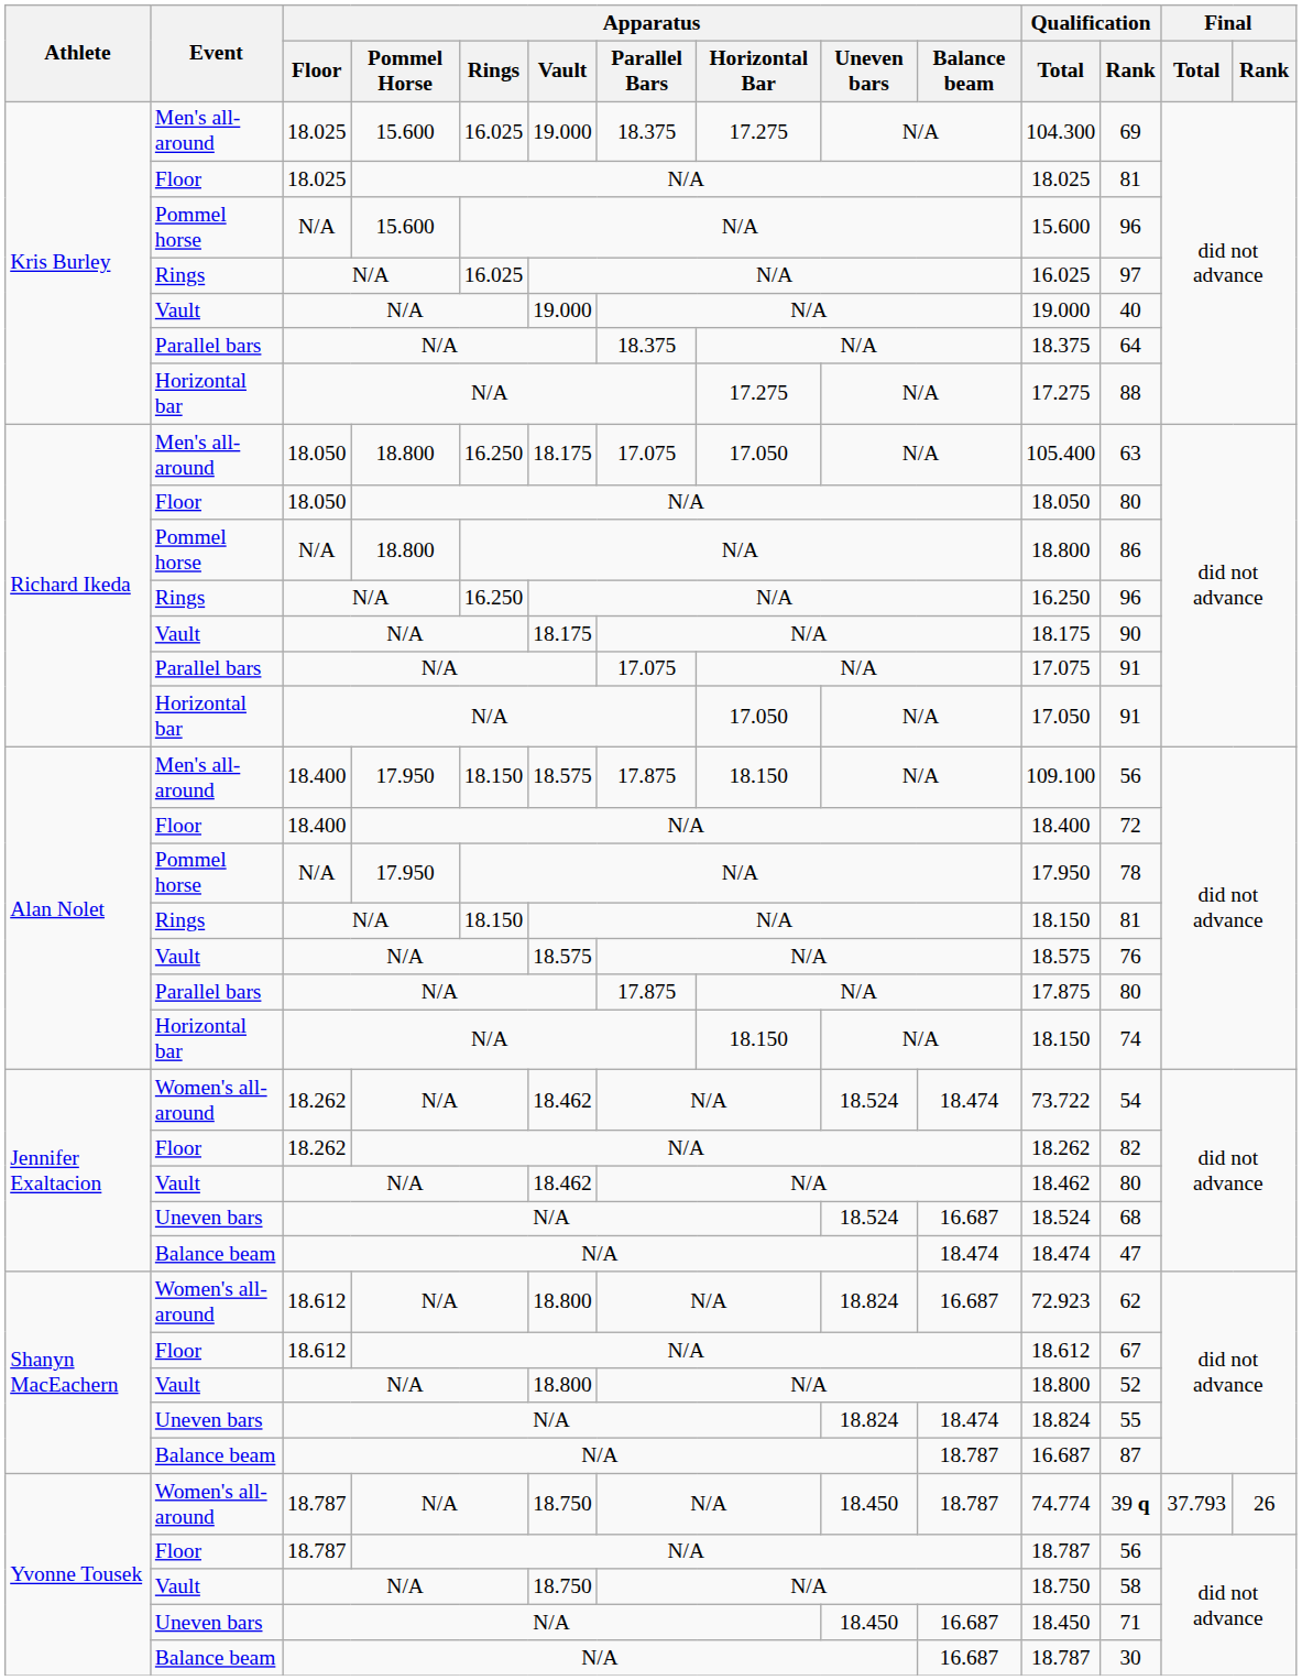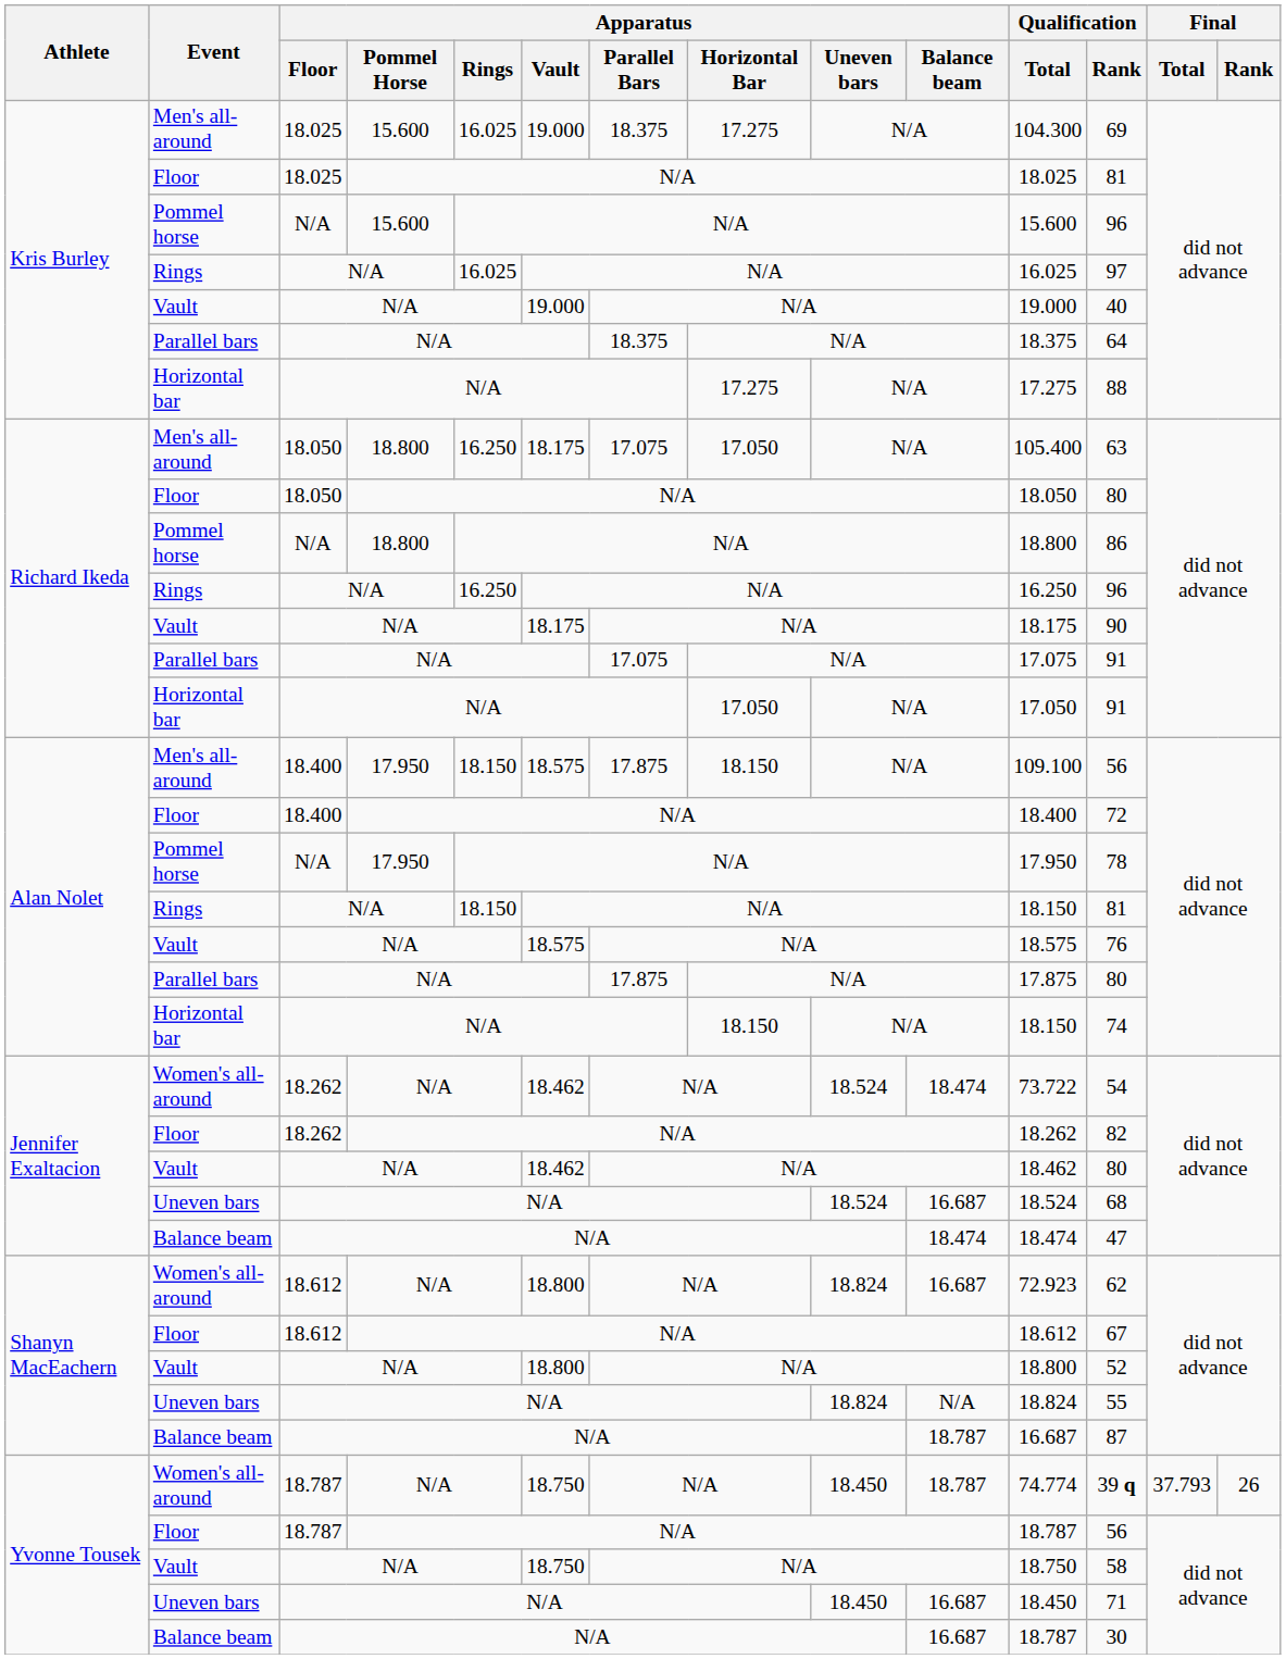 <table class="wikitable" style="font-size:90%">
 <tr>
 <th rowspan="2">Athlete</th>
 <th rowspan="2">Event</th>
 <th colspan = "8">Apparatus</th>
 <th colspan = "2">Qualification</th>
 <th colspan = "2">Final</th>
 </tr>
 <tr>
 <th>Floor</th>
 <th>Pommel Horse</th>
 <th>Rings</th>
 <th>Vault</th>
 <th>Parallel Bars</th>
 <th>Horizontal Bar</th>
 <th>Uneven bars</th>
 <th>Balance beam</th>
 <th>Total</th>
 <th>Rank</th>
 <th>Total</th>
 <th>Rank</th>
 </tr>
 <tr>
 <td rowspan="7"><a href='#'>Kris Burley</a></td>
 <td><a href='#'>Men's all-around</a></td>
 <td align="center">18.025</td>
 <td align="center">15.600</td>
 <td align="center">16.025</td>
 <td align="center">19.000</td>
 <td align="center">18.375</td>
 <td align="center">17.275</td>
 <td align=center colspan="2">N/A</td>
 <td align="center">104.300</td>
 <td align="center">69</td>
 <td align=center colspan="2" rowspan="7">did not advance</td>
 </tr>
 <tr>
 <td><a href='#'>Floor</a></td>
 <td align=center>18.025</td>
 <td align=center colspan="7">N/A</td>
 <td align=center>18.025</td>
 <td align=center>81</td>
 </tr>
 <tr>
 <td><a href='#'>Pommel horse</a></td>
 <td align=center>N/A</td>
 <td align=center>15.600</td>
 <td align=center colspan="6">N/A</td>
 <td align=center>15.600</td>
 <td align=center>96</td>
 </tr>
 <tr>
 <td><a href='#'>Rings</a></td>
 <td align=center colspan="2">N/A</td>
 <td align=center>16.025</td>
 <td align=center colspan="5">N/A</td>
 <td align=center>16.025</td>
 <td align=center>97</td>
 </tr>
 <tr>
 <td><a href='#'>Vault</a></td>
 <td align=center colspan="3">N/A</td>
 <td align=center>19.000</td>
 <td align=center colspan="4">N/A</td>
 <td align=center>19.000</td>
 <td align=center>40</td>
 </tr>
 <tr>
 <td><a href='#'>Parallel bars</a></td>
 <td align=center colspan="4">N/A</td>
 <td align=center>18.375</td>
 <td align=center colspan="3">N/A</td>
 <td align=center>18.375</td>
 <td align=center>64</td>
 </tr>
 <tr>
 <td><a href='#'>Horizontal bar</a></td>
 <td align=center colspan="5">N/A</td>
 <td align=center>17.275</td>
 <td align=center colspan="2">N/A</td>
 <td align=center>17.275</td>
 <td align=center>88</td>
 </tr>
 <tr>
 <td rowspan="7"><a href='#'>Richard Ikeda</a></td>
 <td><a href='#'>Men's all-around</a></td>
 <td align="center">18.050</td>
 <td align="center">18.800</td>
 <td align="center">16.250</td>
 <td align="center">18.175</td>
 <td align="center">17.075</td>
 <td align="center">17.050</td>
 <td align=center colspan="2">N/A</td>
 <td align="center">105.400</td>
 <td align="center">63</td>
 <td align=center colspan="2" rowspan="7">did not advance</td>
 </tr>
 <tr>
 <td><a href='#'>Floor</a></td>
 <td align=center>18.050</td>
 <td align=center colspan="7">N/A</td>
 <td align=center>18.050</td>
 <td align=center>80</td>
 </tr>
 <tr>
 <td><a href='#'>Pommel horse</a></td>
 <td align=center>N/A</td>
 <td align=center>18.800</td>
 <td align=center colspan="6">N/A</td>
 <td align=center>18.800</td>
 <td align=center>86</td>
 </tr>
 <tr>
 <td><a href='#'>Rings</a></td>
 <td align=center colspan="2">N/A</td>
 <td align=center>16.250</td>
 <td align=center colspan="5">N/A</td>
 <td align=center>16.250</td>
 <td align=center>96</td>
 </tr>
 <tr>
 <td><a href='#'>Vault</a></td>
 <td align=center colspan="3">N/A</td>
 <td align=center>18.175</td>
 <td align=center colspan="4">N/A</td>
 <td align=center>18.175</td>
 <td align=center>90</td>
 </tr>
 <tr>
 <td><a href='#'>Parallel bars</a></td>
 <td align=center colspan="4">N/A</td>
 <td align=center>17.075</td>
 <td align=center colspan="3">N/A</td>
 <td align=center>17.075</td>
 <td align=center>91</td>
 </tr>
 <tr>
 <td><a href='#'>Horizontal bar</a></td>
 <td align=center colspan="5">N/A</td>
 <td align=center>17.050</td>
 <td align=center colspan="2">N/A</td>
 <td align=center>17.050</td>
 <td align=center>91</td>
 </tr>
 <tr>
 <td rowspan="7"><a href='#'>Alan Nolet</a></td>
 <td><a href='#'>Men's all-around</a></td>
 <td align="center">18.400</td>
 <td align="center">17.950</td>
 <td align="center">18.150</td>
 <td align="center">18.575</td>
 <td align="center">17.875</td>
 <td align="center">18.150</td>
 <td align=center colspan="2">N/A</td>
 <td align="center">109.100</td>
 <td align="center">56</td>
 <td align=center colspan="2" rowspan="7">did not advance</td>
 </tr>
 <tr>
 <td><a href='#'>Floor</a></td>
 <td align=center>18.400</td>
 <td align=center colspan="7">N/A</td>
 <td align=center>18.400</td>
 <td align=center>72</td>
 </tr>
 <tr>
 <td><a href='#'>Pommel horse</a></td>
 <td align=center>N/A</td>
 <td align=center>17.950</td>
 <td align=center colspan="6">N/A</td>
 <td align=center>17.950</td>
 <td align=center>78</td>
 </tr>
 <tr>
 <td><a href='#'>Rings</a></td>
 <td align=center colspan="2">N/A</td>
 <td align=center>18.150</td>
 <td align=center colspan="5">N/A</td>
 <td align=center>18.150</td>
 <td align=center>81</td>
 </tr>
 <tr>
 <td><a href='#'>Vault</a></td>
 <td align=center colspan="3">N/A</td>
 <td align=center>18.575</td>
 <td align=center colspan="4">N/A</td>
 <td align=center>18.575</td>
 <td align=center>76</td>
 </tr>
 <tr>
 <td><a href='#'>Parallel bars</a></td>
 <td align=center colspan="4">N/A</td>
 <td align=center>17.875</td>
 <td align=center colspan="3">N/A</td>
 <td align=center>17.875</td>
 <td align=center>80</td>
 </tr>
 <tr>
 <td><a href='#'>Horizontal bar</a></td>
 <td align=center colspan="5">N/A</td>
 <td align=center>18.150</td>
 <td align=center colspan="2">N/A</td>
 <td align=center>18.150</td>
 <td align=center>74</td>
 </tr>
 <tr>
 <td rowspan="5"><a href='#'>Jennifer Exaltacion</a></td>
 <td><a href='#'>Women's all-around</a></td>
 <td align="center">18.262</td>
 <td align=center colspan="2">N/A</td>
 <td align="center">18.462</td>
 <td align=center colspan="2">N/A</td>
 <td align="center">18.524</td>
 <td align="center">18.474</td>
 <td align="center">73.722</td>
 <td align="center">54</td>
 <td align=center colspan="2" rowspan="5">did not advance</td>
 </tr>
 <tr>
 <td><a href='#'>Floor</a></td>
 <td align=center>18.262</td>
 <td align=center colspan="7">N/A</td>
 <td align=center>18.262</td>
 <td align=center>82</td>
 </tr>
 <tr>
 <td><a href='#'>Vault</a></td>
 <td align=center colspan="3">N/A</td>
 <td align=center>18.462</td>
 <td align=center colspan="4">N/A</td>
 <td align=center>18.462</td>
 <td align=center>80</td>
 </tr>
 <tr>
 <td><a href='#'>Uneven bars</a></td>
 <td align=center colspan="6">N/A</td>
 <td align=center>18.524</td>
 <td align="center">16.687</td>
 <td align=center>18.524</td>
 <td align=center>68</td>
 </tr>
 <tr>
 <td><a href='#'>Balance beam</a></td>
 <td align=center colspan="7">N/A</td>
 <td align=center>18.474</td>
 <td align=center>18.474</td>
 <td align=center>47</td>
 </tr>
 <tr>
 <td rowspan="5"><a href='#'>Shanyn MacEachern</a></td>
 <td><a href='#'>Women's all-around</a></td>
 <td align="center">18.612</td>
 <td align=center colspan="2">N/A</td>
 <td align="center">18.800</td>
 <td align=center colspan="2">N/A</td>
 <td align="center">18.824</td>
 <td align="center">16.687</td>
 <td align="center">72.923</td>
 <td align="center">62</td>
 <td align=center colspan="2" rowspan="5">did not advance</td>
 </tr>
 <tr>
 <td><a href='#'>Floor</a></td>
 <td align=center>18.612</td>
 <td align=center colspan="7">N/A</td>
 <td align=center>18.612</td>
 <td align=center>67</td>
 </tr>
 <tr>
 <td><a href='#'>Vault</a></td>
 <td align=center colspan="3">N/A</td>
 <td align=center>18.800</td>
 <td align=center colspan="4">N/A</td>
 <td align=center>18.800</td>
 <td align=center>52</td>
 </tr>
 <tr>
 <td><a href='#'>Uneven bars</a></td>
 <td align=center colspan="6">N/A</td>
 <td align=center>18.824</td>
-<td align="center">18.474</td>
+<td align=center>N/A</td>
 <td align=center>18.824</td>
 <td align=center>55</td>
 </tr>
 <tr>
 <td><a href='#'>Balance beam</a></td>
 <td align=center colspan="7">N/A</td>
 <td align=center>18.787</td>
 <td align=center>16.687</td>
 <td align=center>87</td>
 </tr>
 <tr>
 <td rowspan="5"><a href='#'>Yvonne Tousek</a></td>
 <td><a href='#'>Women's all-around</a></td>
 <td align="center">18.787</td>
 <td align=center colspan="2">N/A</td>
 <td align="center">18.750</td>
 <td align=center colspan="2">N/A</td>
 <td align="center">18.450</td>
 <td align="center">18.787</td>
 <td align="center">74.774</td>
 <td align="center">39 <strong>q</strong></td>
 <td align="center">37.793</td>
 <td align="center">26</td>
 </tr>
 <tr>
 <td><a href='#'>Floor</a></td>
 <td align=center>18.787</td>
 <td align=center colspan="7">N/A</td>
 <td align=center>18.787</td>
 <td align=center>56</td>
 <td align=center colspan="2" rowspan="4">did not advance</td>
 </tr>
 <tr>
 <td><a href='#'>Vault</a></td>
 <td align=center colspan="3">N/A</td>
 <td align=center>18.750</td>
 <td align=center colspan="4">N/A</td>
 <td align=center>18.750</td>
 <td align=center>58</td>
 </tr>
 <tr>
 <td><a href='#'>Uneven bars</a></td>
 <td align=center colspan="6">N/A</td>
 <td align=center>18.450</td>
 <td align="center">16.687</td>
 <td align=center>18.450</td>
 <td align=center>71</td>
 </tr>
 <tr>
 <td><a href='#'>Balance beam</a></td>
 <td align=center colspan="7">N/A</td>
 <td align=center>16.687</td>
 <td align=center>18.787</td>
 <td align=center>30</td>
 </tr>
 </table>
